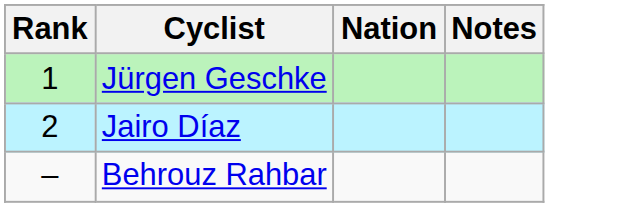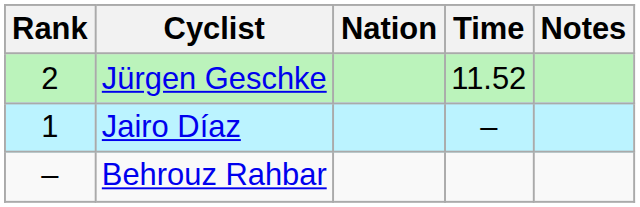 <table class="wikitable sortable" style="text-align:center">
 <tr>
 <th>Rank</th>
 <th>Cyclist</th>
 <th>Nation</th>
+<th>Time</th>
 <th>Notes</th>
 </tr>
 <tr bgcolor=bbf3bb>
-<td>1</td>
+<td>2</td>
 <td align=left data-sort-value="Geschke, Jürgen"><a href='#'>Jürgen Geschke</a></td>
 <td align=left></td>
+<td>11.52</td>
 <td></td>
 </tr>
 <tr bgcolor=bbf3ff>
-<td>2</td>
+<td>1</td>
 <td align=left data-sort-value="Díaz, Jairo"><a href='#'>Jairo Díaz</a></td>
 <td align=left></td>
+<td>–</td>
 <td></td>
 </tr>
 <tr>
 <td data-sort-value=3>–</td>
 <td align=left data-sort-value="Rahbar, Behrouz"><a href='#'>Behrouz Rahbar</a></td>
 <td align=left></td>
 <td></td>
+<td></td>
 </tr>
 </table>
